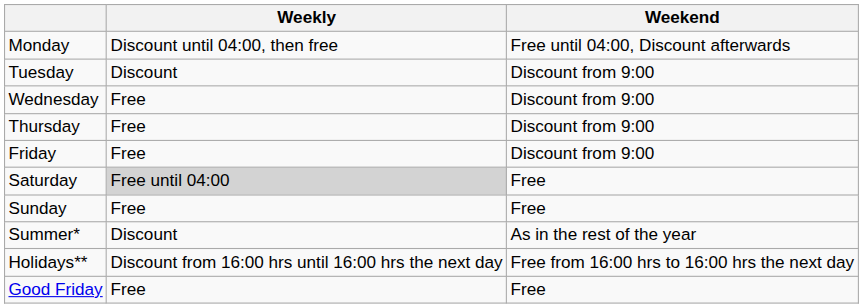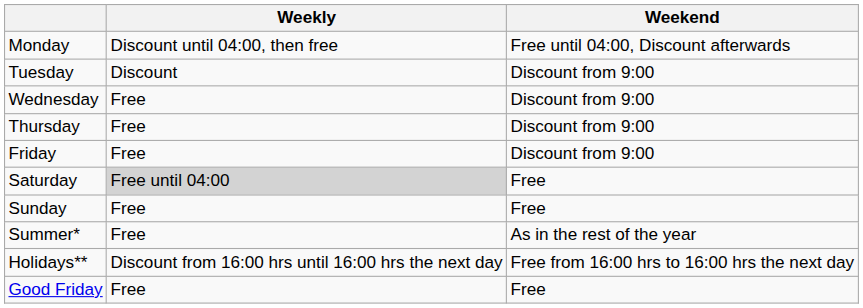 <table class="wikitable">
 <tr>
 <th></th>
 <th>Weekly</th>
 <th>Weekend</th>
 </tr>
 <tr>
 <td>Monday</td>
 <td>Discount until 04:00, then free</td>
 <td>Free until 04:00, Discount afterwards</td>
 </tr>
 <tr>
 <td>Tuesday</td>
 <td>Discount</td>
 <td>Discount from 9:00</td>
 </tr>
 <tr>
 <td>Wednesday</td>
 <td>Free</td>
 <td>Discount from 9:00</td>
 </tr>
 <tr>
 <td>Thursday</td>
 <td>Free</td>
 <td>Discount from 9:00</td>
 </tr>
 <tr>
 <td>Friday</td>
 <td>Free</td>
 <td>Discount from 9:00</td>
 </tr>
 <tr>
 <td>Saturday</td>
 <td style="background: lightgrey;">Free until 04:00</td>
 <td>Free</td>
 </tr>
 <tr>
 <td>Sunday</td>
 <td>Free</td>
 <td>Free</td>
 </tr>
 <tr>
 <td>Summer*</td>
-<td>Discount</td>
+<td>Free</td>
 <td>As in the rest of the year</td>
 </tr>
 <tr>
 <td>Holidays**</td>
 <td>Discount from 16:00 hrs until 16:00 hrs the next day</td>
 <td>Free from 16:00 hrs to 16:00 hrs the next day</td>
 </tr>
 <tr>
 <td><a href='#'>Good Friday</a></td>
 <td>Free</td>
 <td>Free</td>
 </tr>
 </table>
